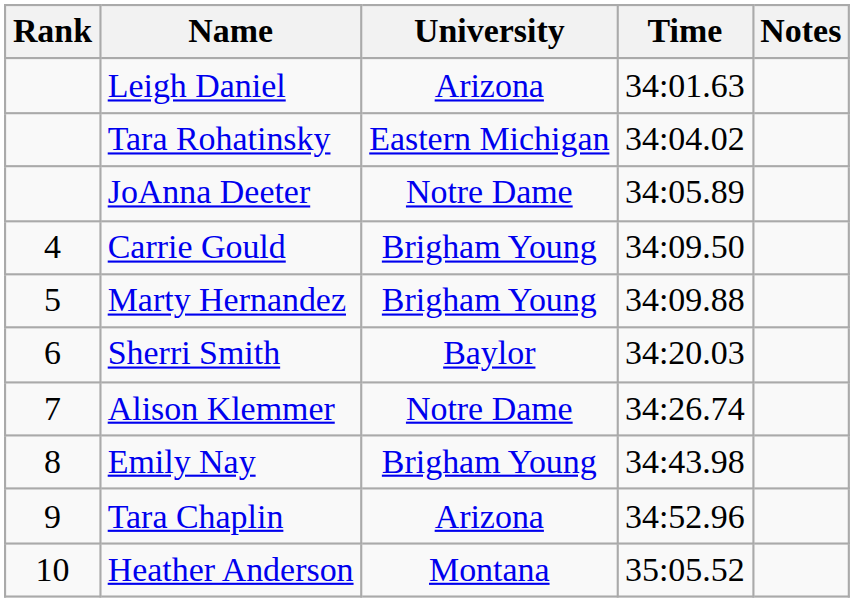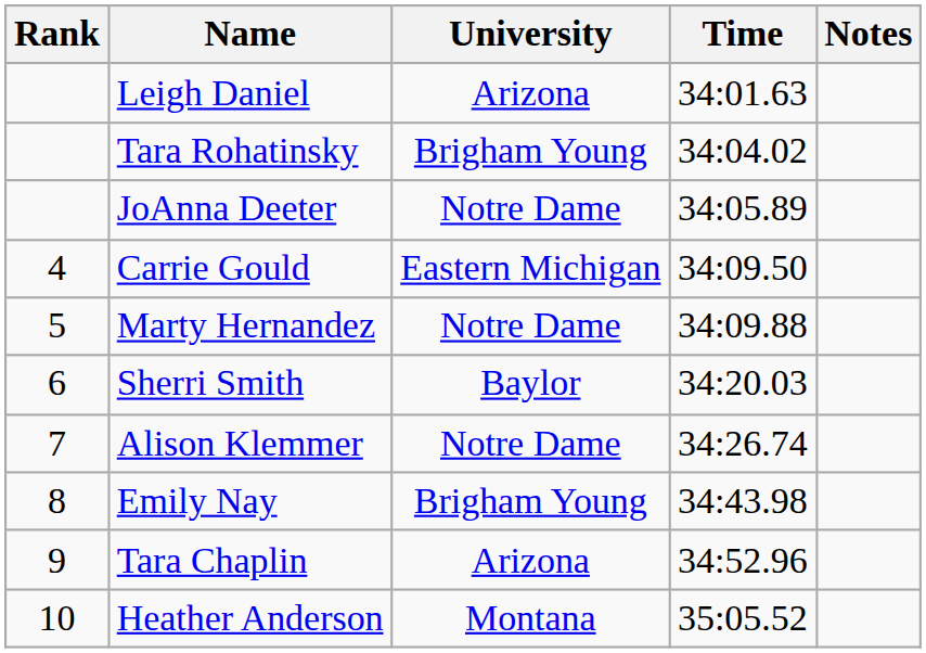 <table class="wikitable sortable" style="text-align:center">
 <tr>
 <th>Rank</th>
 <th>Name</th>
 <th>University</th>
 <th>Time</th>
 <th>Notes</th>
 </tr>
 <tr>
 <td></td>
 <td align=left><a href='#'>Leigh Daniel</a></td>
 <td><a href='#'>Arizona</a></td>
 <td>34:01.63</td>
 <td></td>
 </tr>
 <tr>
 <td></td>
 <td align=left><a href='#'>Tara Rohatinsky</a></td>
-<td><a href='#'>Eastern Michigan</a></td>
+<td><a href='#'>Brigham Young</a></td>
 <td>34:04.02</td>
 <td></td>
 </tr>
 <tr>
 <td></td>
 <td align=left><a href='#'>JoAnna Deeter</a></td>
 <td><a href='#'>Notre Dame</a></td>
 <td>34:05.89</td>
 <td></td>
 </tr>
 <tr>
 <td>4</td>
 <td align=left><a href='#'>Carrie Gould</a></td>
-<td><a href='#'>Brigham Young</a></td>
+<td><a href='#'>Eastern Michigan</a></td>
 <td>34:09.50</td>
 <td></td>
 </tr>
 <tr>
 <td>5</td>
 <td align=left><a href='#'>Marty Hernandez</a></td>
-<td><a href='#'>Brigham Young</a></td>
+<td><a href='#'>Notre Dame</a></td>
 <td>34:09.88</td>
 <td></td>
 </tr>
 <tr>
 <td>6</td>
 <td align=left><a href='#'>Sherri Smith</a></td>
 <td><a href='#'>Baylor</a></td>
 <td>34:20.03</td>
 <td></td>
 </tr>
 <tr>
 <td>7</td>
 <td align=left><a href='#'>Alison Klemmer</a></td>
 <td><a href='#'>Notre Dame</a></td>
 <td>34:26.74</td>
 <td></td>
 </tr>
 <tr>
 <td>8</td>
 <td align=left><a href='#'>Emily Nay</a></td>
 <td><a href='#'>Brigham Young</a></td>
 <td>34:43.98</td>
 <td></td>
 </tr>
 <tr>
 <td>9</td>
 <td align=left><a href='#'>Tara Chaplin</a></td>
 <td><a href='#'>Arizona</a></td>
 <td>34:52.96</td>
 <td></td>
 </tr>
 <tr>
 <td>10</td>
 <td align=left><a href='#'>Heather Anderson</a></td>
 <td><a href='#'>Montana</a></td>
 <td>35:05.52</td>
 <td></td>
 </tr>
 </table>
